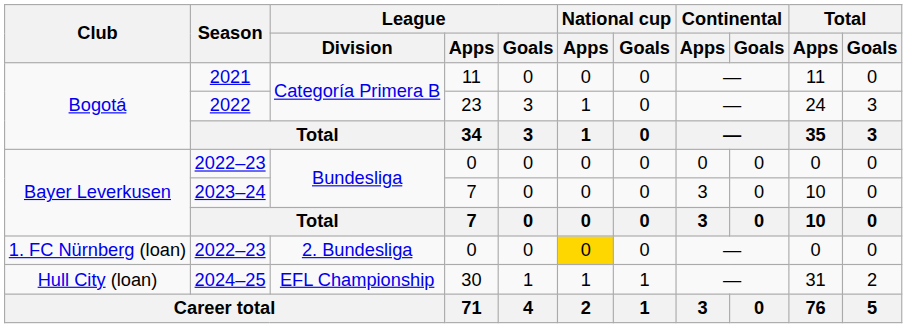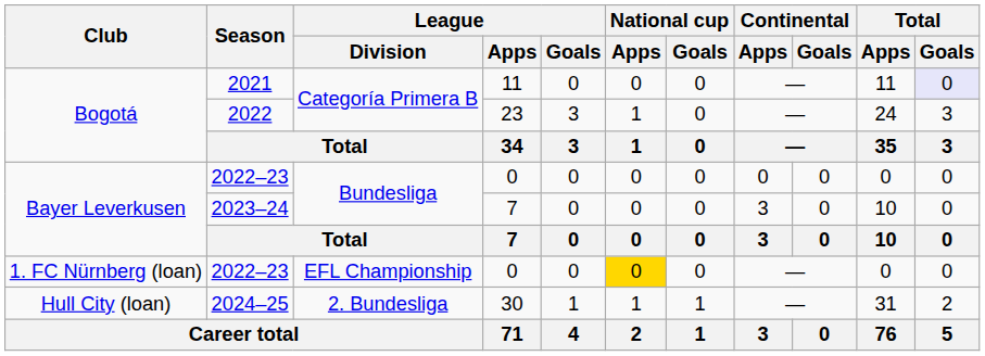 <table class="wikitable" style="text-align:center">
 <tr>
 <th rowspan="2">Club</th>
 <th rowspan="2">Season</th>
 <th colspan="3">League</th>
 <th colspan="2">National cup</th>
 <th colspan="2">Continental</th>
 <th colspan="2">Total</th>
 </tr>
 <tr>
 <th>Division</th>
 <th>Apps</th>
 <th>Goals</th>
 <th>Apps</th>
 <th>Goals</th>
 <th>Apps</th>
 <th>Goals</th>
 <th>Apps</th>
 <th>Goals</th>
 </tr>
 <tr>
 <td rowspan="3"><a href='#'>Bogotá</a></td>
 <td><a href='#'>2021</a></td>
 <td rowspan="2"><a href='#'>Categoría Primera B</a></td>
 <td>11</td>
 <td>0</td>
 <td>0</td>
 <td>0</td>
 <td colspan="2">—</td>
 <td>11</td>
-<td>0</td>
+<td style="background: lavender;">0</td>
 </tr>
 <tr>
 <td><a href='#'>2022</a></td>
 <td>23</td>
 <td>3</td>
 <td>1</td>
 <td>0</td>
 <td colspan="2">—</td>
 <td>24</td>
 <td>3</td>
 </tr>
 <tr>
 <th colspan="2">Total</th>
 <th>34</th>
 <th>3</th>
 <th>1</th>
 <th>0</th>
 <th colspan="2">—</th>
 <th>35</th>
 <th>3</th>
 </tr>
 <tr>
 <td rowspan="3"><a href='#'>Bayer Leverkusen</a></td>
 <td><a href='#'>2022–23</a></td>
 <td rowspan="2"><a href='#'>Bundesliga</a></td>
 <td>0</td>
 <td>0</td>
 <td>0</td>
 <td>0</td>
 <td>0</td>
 <td>0</td>
 <td>0</td>
 <td>0</td>
 </tr>
 <tr>
 <td><a href='#'>2023–24</a></td>
 <td>7</td>
 <td>0</td>
 <td>0</td>
 <td>0</td>
 <td>3</td>
 <td>0</td>
 <td>10</td>
 <td>0</td>
 </tr>
 <tr>
 <th colspan="2">Total</th>
 <th>7</th>
 <th>0</th>
 <th>0</th>
 <th>0</th>
 <th>3</th>
 <th>0</th>
 <th>10</th>
 <th>0</th>
 </tr>
 <tr>
 <td><a href='#'>1. FC Nürnberg</a> (loan)</td>
 <td><a href='#'>2022–23</a></td>
-<td><a href='#'>2. Bundesliga</a></td>
+<td><a href='#'>EFL Championship</a></td>
 <td>0</td>
 <td>0</td>
 <td style="background: gold;">0</td>
 <td>0</td>
 <td colspan="2">—</td>
 <td>0</td>
 <td>0</td>
 </tr>
 <tr>
 <td><a href='#'>Hull City</a> (loan)</td>
 <td><a href='#'>2024–25</a></td>
-<td><a href='#'>EFL Championship</a></td>
+<td><a href='#'>2. Bundesliga</a></td>
 <td>30</td>
 <td>1</td>
 <td>1</td>
 <td>1</td>
 <td colspan="2">—</td>
 <td>31</td>
 <td>2</td>
 </tr>
 <tr>
 <th colspan="3">Career total</th>
 <th>71</th>
 <th>4</th>
 <th>2</th>
 <th>1</th>
 <th>3</th>
 <th>0</th>
 <th>76</th>
 <th>5</th>
 </tr>
 </table>
